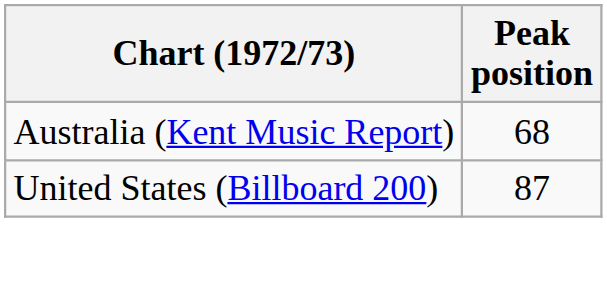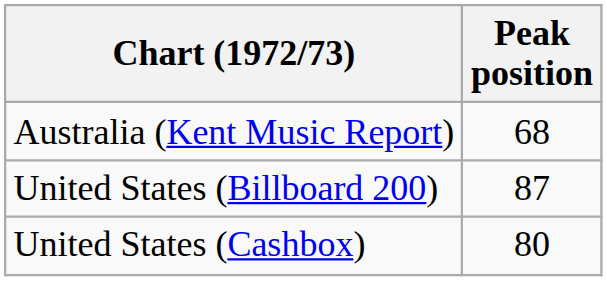 <table class="wikitable">
 <tr>
 <th>Chart (1972/73)</th>
 <th>Peak<br> position</th>
 </tr>
 <tr>
 <td>Australia (<a href='#'>Kent Music Report</a>)</td>
 <td align="center">68</td>
 </tr>
 <tr>
 <td>United States (<a href='#'>Billboard 200</a>)</td>
 <td align="center">87</td>
 </tr>
+<tr>
+<td>United States (<a href='#'>Cashbox</a>)</td>
+<td align="center">80</td>
+</tr>
 </table>
